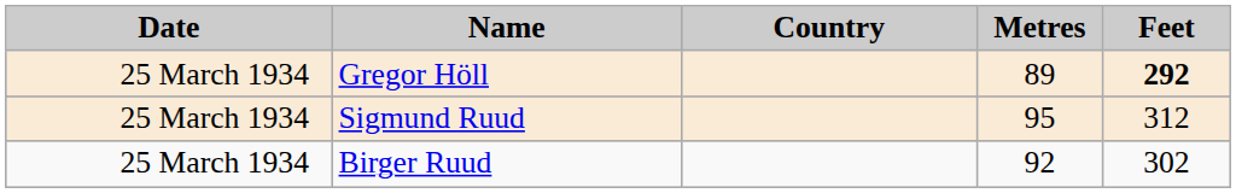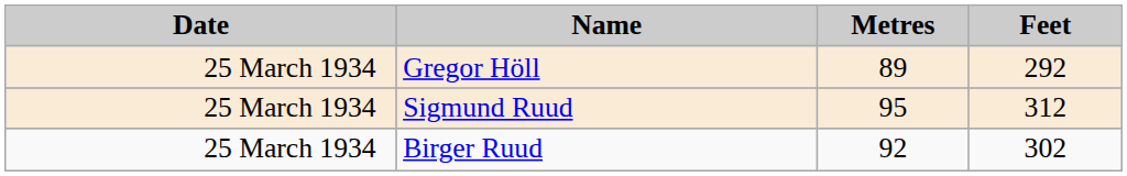 <table class="wikitable sortable" style="text-align:left; line-height:16px; width:32%;">
 <tr>
 <th style="background-color: #ccc;" width="140">Date</th>
 <th style="background-color: #ccc;" width="151">Name</th>
-<th style="background-color: #ccc;" width="126">Country</th>
 <th style="background-color: #ccc;" width="50">Metres</th>
 <th style="background-color: #ccc;" width="50">Feet</th>
 </tr>
 <tr bgcolor=#FAEBD7>
 <td align=right>25 March 1934  </td>
 <td><a href='#'>Gregor Höll</a></td>
-<td></td>
 <td align=center>89</td>
-<td align=center><strong>292</strong></td>
+<td align=center>292</td>
 </tr>
 <tr bgcolor=#FAEBD7>
 <td align=right>25 March 1934  </td>
 <td><a href='#'>Sigmund Ruud</a></td>
-<td></td>
 <td align=center>95</td>
 <td align=center>312</td>
 </tr>
 <tr>
 <td align=right>25 March 1934  </td>
 <td><a href='#'>Birger Ruud</a></td>
-<td></td>
 <td align=center>92</td>
 <td align=center>302</td>
 </tr>
 </table>
